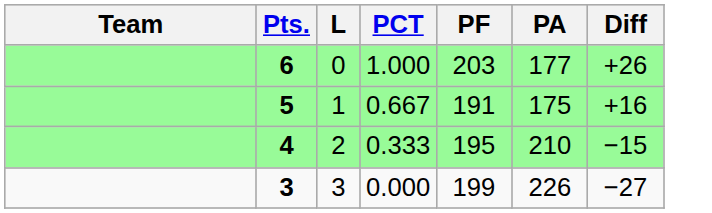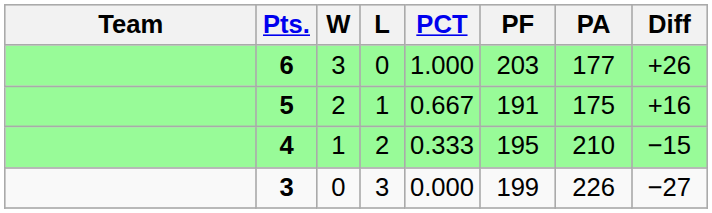 <table class=wikitable>
 <tr align=center>
 <th width=150px>Team</th>
 <th width=30px><a href='#'>Pts.</a></th>
+<th width=20px>W</th>
 <th width=20px>L</th>
 <th><a href='#'>PCT</a></th>
 <th width=40px>PF</th>
 <th width=40px>PA</th>
 <th width=40px>Diff</th>
 </tr>
 <tr align=center bgcolor="#98fb98">
 <td align=left></td>
 <td><strong>6</strong></td>
+<td>3</td>
 <td>0</td>
 <td>1.000</td>
 <td>203</td>
 <td>177</td>
 <td>+26</td>
 </tr>
 <tr align=center bgcolor="#98fb98">
 <td align=left></td>
 <td><strong>5</strong></td>
+<td>2</td>
 <td>1</td>
 <td>0.667</td>
 <td>191</td>
 <td>175</td>
 <td>+16</td>
 </tr>
 <tr align=center bgcolor="#98fb98">
 <td align=left></td>
 <td><strong>4</strong></td>
+<td>1</td>
 <td>2</td>
 <td>0.333</td>
 <td>195</td>
 <td>210</td>
 <td>−15</td>
 </tr>
 <tr align=center>
 <td align=left></td>
 <td><strong>3</strong></td>
+<td>0</td>
 <td>3</td>
 <td>0.000</td>
 <td>199</td>
 <td>226</td>
 <td>−27</td>
 </tr>
 </table>
